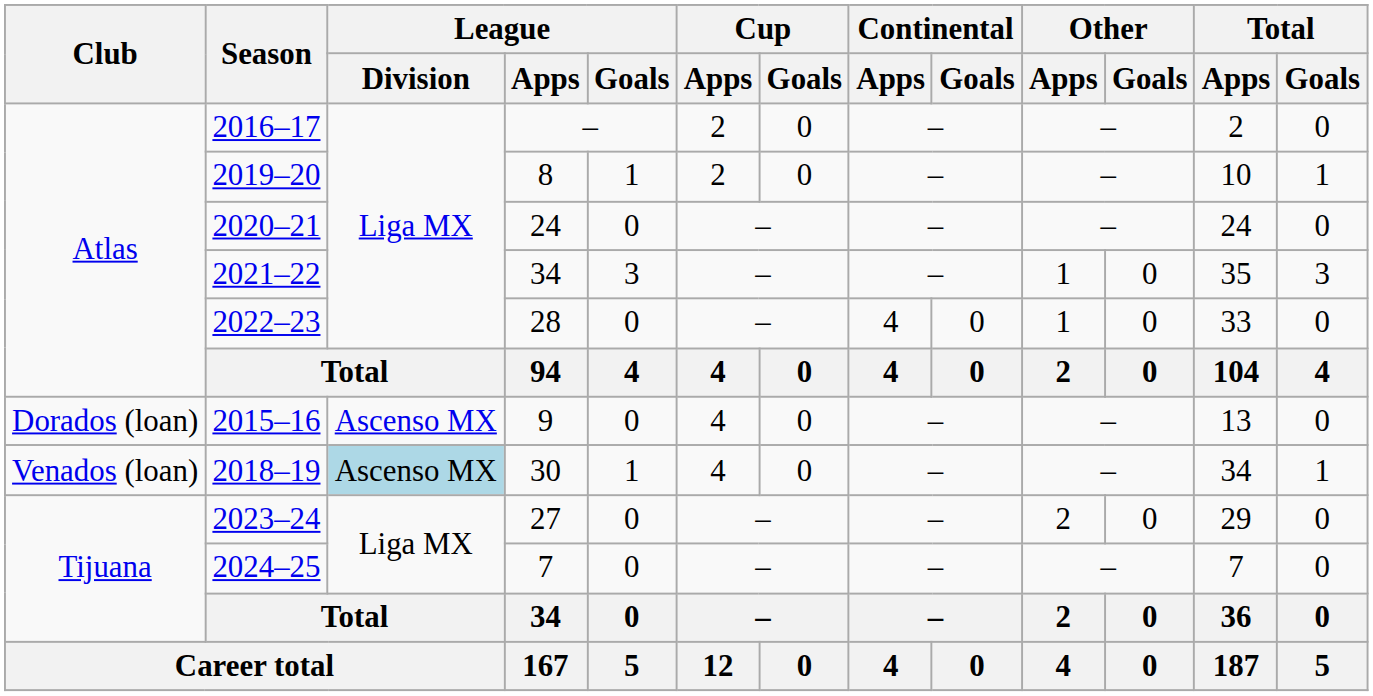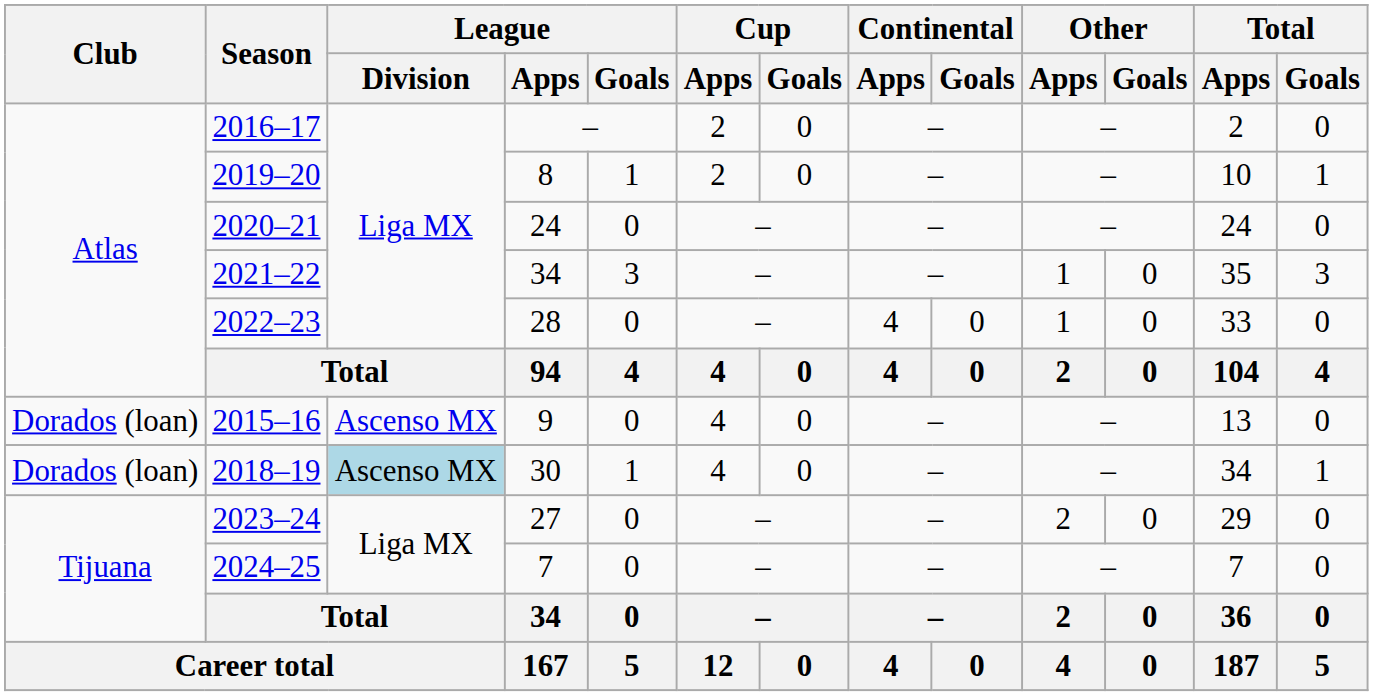 <table class="wikitable" style="text-align: center">
 <tr>
 <th rowspan="2">Club</th>
 <th rowspan="2">Season</th>
 <th colspan="3">League</th>
 <th colspan="2">Cup</th>
 <th colspan="2">Continental</th>
 <th colspan="2">Other</th>
 <th colspan="2">Total</th>
 </tr>
 <tr>
 <th>Division</th>
 <th>Apps</th>
 <th>Goals</th>
 <th>Apps</th>
 <th>Goals</th>
 <th>Apps</th>
 <th>Goals</th>
 <th>Apps</th>
 <th>Goals</th>
 <th>Apps</th>
 <th>Goals</th>
 </tr>
 <tr>
 <td rowspan="6"><a href='#'>Atlas</a></td>
 <td><a href='#'>2016–17</a></td>
 <td rowspan="5"><a href='#'>Liga MX</a></td>
 <td colspan=2>–</td>
 <td>2</td>
 <td>0</td>
 <td colspan=2>–</td>
 <td colspan=2>–</td>
 <td>2</td>
 <td>0</td>
 </tr>
 <tr>
 <td><a href='#'>2019–20</a></td>
 <td>8</td>
 <td>1</td>
 <td>2</td>
 <td>0</td>
 <td colspan=2>–</td>
 <td colspan=2>–</td>
 <td>10</td>
 <td>1</td>
 </tr>
 <tr>
 <td><a href='#'>2020–21</a></td>
 <td>24</td>
 <td>0</td>
 <td colspan=2>–</td>
 <td colspan=2>–</td>
 <td colspan=2>–</td>
 <td>24</td>
 <td>0</td>
 </tr>
 <tr>
 <td><a href='#'>2021–22</a></td>
 <td>34</td>
 <td>3</td>
 <td colspan=2>–</td>
 <td colspan=2>–</td>
 <td>1</td>
 <td>0</td>
 <td>35</td>
 <td>3</td>
 </tr>
 <tr>
 <td><a href='#'>2022–23</a></td>
 <td>28</td>
 <td>0</td>
 <td colspan=2>–</td>
 <td>4</td>
 <td>0</td>
 <td>1</td>
 <td>0</td>
 <td>33</td>
 <td>0</td>
 </tr>
 <tr>
 <th colspan="2">Total</th>
 <th>94</th>
 <th>4</th>
 <th>4</th>
 <th>0</th>
 <th>4</th>
 <th>0</th>
 <th>2</th>
 <th>0</th>
 <th>104</th>
 <th>4</th>
 </tr>
 <tr>
 <td><a href='#'>Dorados</a> (loan)</td>
 <td><a href='#'>2015–16</a></td>
 <td><a href='#'>Ascenso MX</a></td>
 <td>9</td>
 <td>0</td>
 <td>4</td>
 <td>0</td>
 <td colspan="2">–</td>
 <td colspan=2>–</td>
 <td>13</td>
 <td>0</td>
 </tr>
 <tr>
-<td><a href='#'>Venados</a> (loan)</td>
+<td><a href='#'>Dorados</a> (loan)</td>
 <td><a href='#'>2018–19</a></td>
 <td style="background: lightblue;">Ascenso MX</td>
 <td>30</td>
 <td>1</td>
 <td>4</td>
 <td>0</td>
 <td colspan="2">–</td>
 <td colspan=2>–</td>
 <td>34</td>
 <td>1</td>
 </tr>
 <tr>
 <td rowspan="3"><a href='#'>Tijuana</a></td>
 <td><a href='#'>2023–24</a></td>
 <td rowspan="2">Liga MX</td>
 <td>27</td>
 <td>0</td>
 <td colspan=2>–</td>
 <td colspan=2>–</td>
 <td>2</td>
 <td>0</td>
 <td>29</td>
 <td>0</td>
 </tr>
 <tr>
 <td><a href='#'>2024–25</a></td>
 <td>7</td>
 <td>0</td>
 <td colspan=2>–</td>
 <td colspan=2>–</td>
 <td colspan=2>–</td>
 <td>7</td>
 <td>0</td>
 </tr>
 <tr>
 <th colspan="2">Total</th>
 <th>34</th>
 <th>0</th>
 <th colspan=2>–</th>
 <th colspan=2>–</th>
 <th>2</th>
 <th>0</th>
 <th>36</th>
 <th>0</th>
 </tr>
 <tr>
 <th colspan="3"><strong>Career total</strong></th>
 <th>167</th>
 <th>5</th>
 <th>12</th>
 <th>0</th>
 <th>4</th>
 <th>0</th>
 <th>4</th>
 <th>0</th>
 <th>187</th>
 <th>5</th>
 </tr>
 </table>
